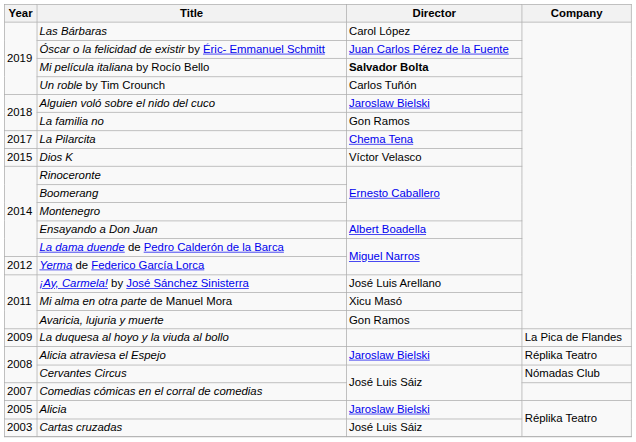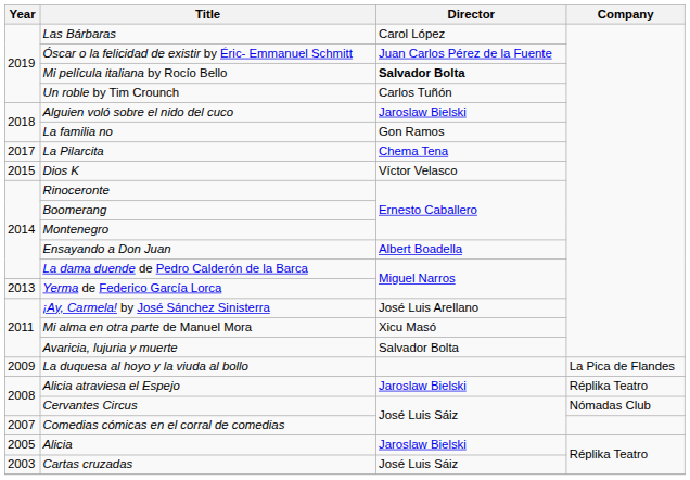 <table class="wikitable sortable" style="width:100%" id="drama">
 <tr>
 <th>Year</th>
 <th>Title</th>
 <th>Director</th>
 <th>Company</th>
 </tr>
 <tr>
 <td rowspan="4">2019</td>
 <td><em>Las Bárbaras</em></td>
 <td>Carol López</td>
 </tr>
 <tr>
 <td><em>Óscar o la felicidad de existir</em> by <a href='#'>Éric- Emmanuel Schmitt</a></td>
 <td><a href='#'>Juan Carlos Pérez de la Fuente</a></td>
 </tr>
 <tr>
 <td><em>Mi película italiana</em> by Rocío Bello</td>
 <td><strong>Salvador Bolta</strong></td>
 </tr>
 <tr>
 <td><em>Un roble</em> by Tim Crounch</td>
 <td>Carlos Tuñón</td>
 </tr>
 <tr>
 <td rowspan="2">2018</td>
 <td><em>Alguien voló sobre el nido del cuco</em></td>
 <td><a href='#'>Jaroslaw Bielski</a></td>
 </tr>
 <tr>
 <td><em>La familia no</em></td>
 <td>Gon Ramos</td>
 </tr>
 <tr>
 <td>2017</td>
 <td><em>La Pilarcita</em></td>
 <td><a href='#'>Chema Tena</a></td>
 </tr>
 <tr>
 <td>2015</td>
 <td><em>Dios K</em></td>
 <td>Víctor Velasco</td>
 </tr>
 <tr>
 <td rowspan="5">2014</td>
 <td><em>Rinoceronte</em></td>
 <td rowspan="3"><a href='#'>Ernesto Caballero</a></td>
 </tr>
 <tr>
 <td><em>Boomerang</em></td>
 </tr>
 <tr>
 <td><em>Montenegro</em></td>
 </tr>
 <tr>
 <td><em>Ensayando a Don Juan</em></td>
 <td><a href='#'>Albert Boadella</a></td>
 </tr>
 <tr>
 <td><em><a href='#'>La dama duende</a></em> de <a href='#'>Pedro Calderón de la Barca</a></td>
 <td rowspan="2"><a href='#'>Miguel Narros</a></td>
 </tr>
 <tr>
-<td>2012</td>
+<td>2013</td>
 <td><em><a href='#'>Yerma</a></em> de <a href='#'>Federico García Lorca</a></td>
 </tr>
 <tr>
 <td rowspan="3">2011</td>
 <td><a href='#'><em>¡Ay, Carmela!</em></a> by <a href='#'>José Sánchez Sinisterra</a></td>
 <td>José Luis Arellano</td>
 </tr>
 <tr>
 <td><em>Mi alma en otra parte</em> de Manuel Mora</td>
 <td>Xicu Masó</td>
 </tr>
 <tr>
 <td><em>Avaricia, lujuria y muerte</em></td>
-<td>Gon Ramos</td>
+<td>Salvador Bolta</td>
 </tr>
 <tr>
 <td>2009</td>
 <td><em>La duquesa al hoyo y la viuda al bollo</em></td>
 <td></td>
 <td>La Pica de Flandes</td>
 </tr>
 <tr>
 <td rowspan="2">2008</td>
 <td><em>Alicia atraviesa el Espejo</em></td>
 <td><a href='#'>Jaroslaw Bielski</a></td>
 <td>Réplika Teatro</td>
 </tr>
 <tr>
 <td><em>Cervantes Circus</em></td>
 <td rowspan="2">José Luis Sáiz</td>
 <td>Nómadas Club</td>
 </tr>
 <tr>
 <td>2007</td>
 <td><em>Comedias cómicas en el corral de comedias</em></td>
 </tr>
 <tr>
 <td>2005</td>
 <td><em>Alicia</em></td>
 <td><a href='#'>Jaroslaw Bielski</a></td>
 <td rowspan="2">Réplika Teatro</td>
 </tr>
 <tr>
 <td>2003</td>
 <td><em>Cartas cruzadas</em></td>
 <td>José Luis Sáiz</td>
 </tr>
 <tr>
 </tr>
 </table>
